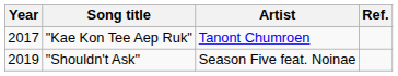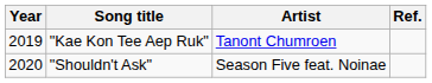 <table class="wikitable sortable" align="center">
 <tr>
 <th>Year</th>
 <th>Song title</th>
 <th>Artist</th>
 <th>Ref.</th>
 </tr>
 <tr>
-<td>2017</td>
+<td>2019</td>
 <td>"Kae Kon Tee Aep Ruk" </td>
 <td><a href='#'>Tanont Chumroen</a></td>
 <td style="text-align:center"></td>
 </tr>
 <tr>
-<td>2019</td>
+<td>2020</td>
 <td>"Shouldn't Ask" </td>
 <td>Season Five feat. Noinae</td>
 <td style="text-align:center"></td>
 </tr>
 </table>
